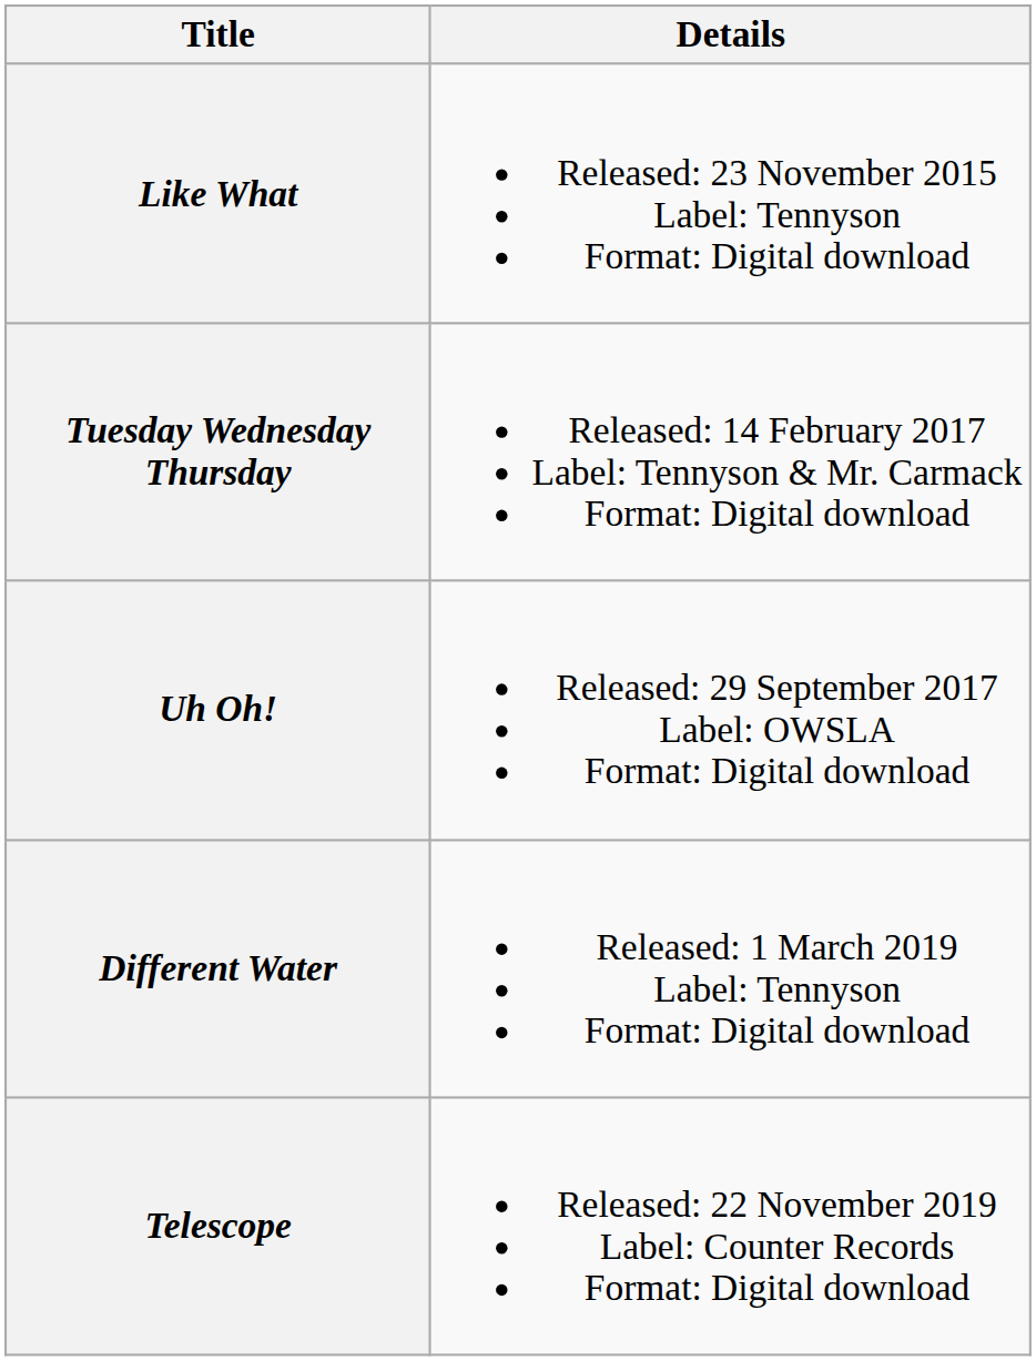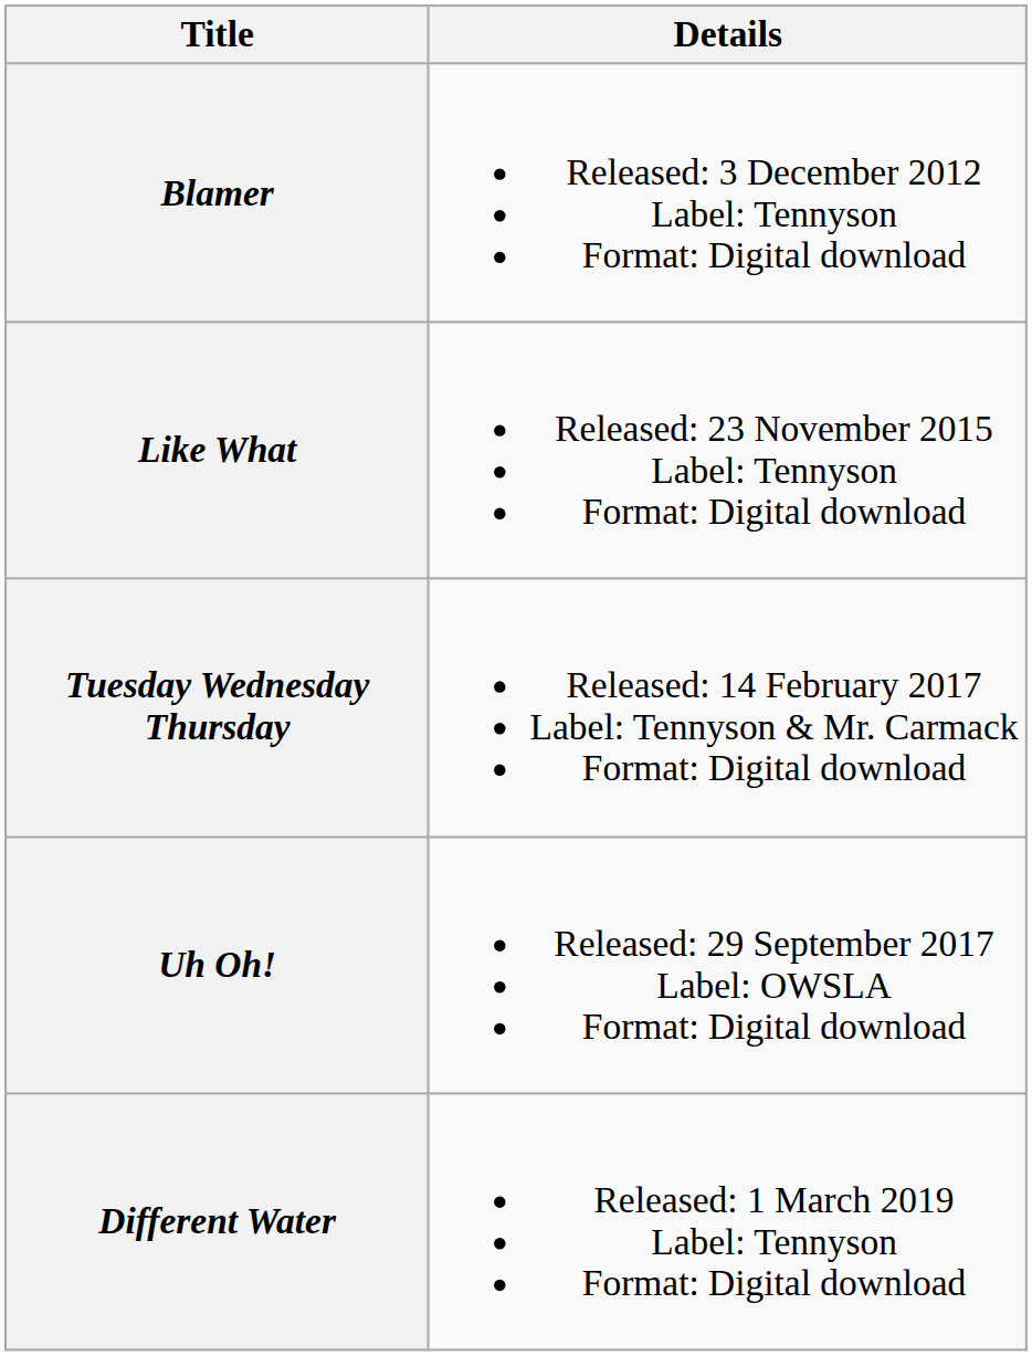 <table class="wikitable plainrowheaders" style="text-align:center;">
 <tr>
 <th scope="col" style="width:11em">Title</th>
 <th scope="col">Details</th>
+</tr>
+<tr>
+<th scope="row"><em>Blamer</em></th>
+<td><br><ul><li>Released: 3 December 2012</li><li>Label: Tennyson</li><li>Format: Digital download</li></ul></td>
 </tr>
 <tr>
 <th scope="row"><em>Like What</em></th>
 <td><br><ul><li>Released: 23 November 2015</li><li>Label: Tennyson</li><li>Format: Digital download</li></ul></td>
 </tr>
 <tr>
 <th scope="row"><em>Tuesday Wednesday Thursday</em></th>
 <td><br><ul><li>Released: 14 February 2017</li><li>Label: Tennyson & Mr. Carmack</li><li>Format: Digital download</li></ul></td>
 </tr>
 <tr>
 <th scope="row"><em>Uh Oh!</em></th>
 <td><br><ul><li>Released: 29 September 2017</li><li>Label: OWSLA</li><li>Format: Digital download</li></ul></td>
 </tr>
 <tr>
 <th scope="row"><em>Different Water</em></th>
 <td><br><ul><li>Released: 1 March 2019</li><li>Label: Tennyson</li><li>Format: Digital download</li></ul></td>
 </tr>
-<tr>
-<th scope="row"><em>Telescope</em></th>
-<td><br><ul><li>Released: 22 November 2019</li><li>Label: Counter Records</li><li>Format: Digital download</li></ul></td>
-</tr>
 </table>
